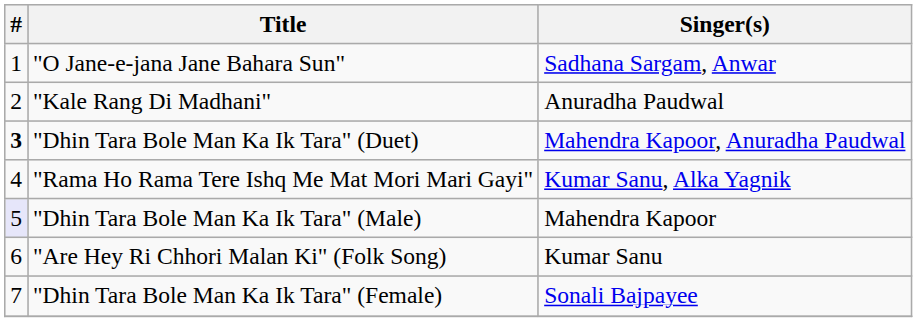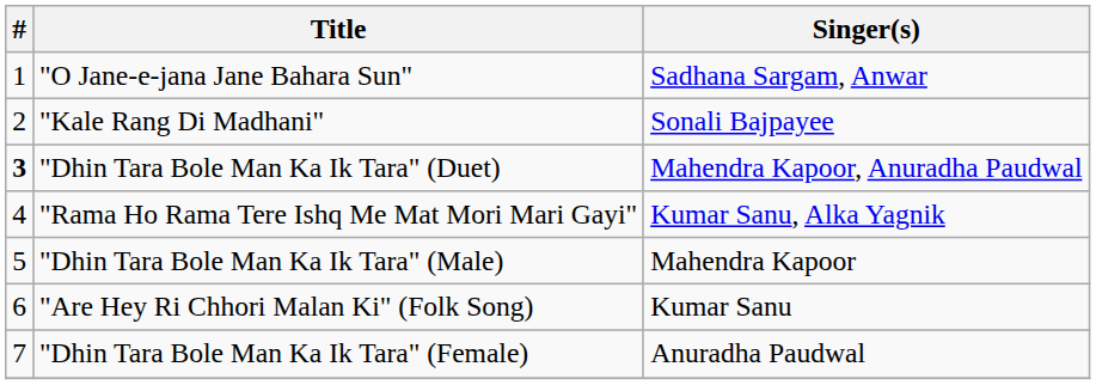 <table class="wikitable" style="font-size:95%;">
 <tr>
 <th>#</th>
 <th>Title</th>
 <th>Singer(s)</th>
 </tr>
 <tr>
 <td>1</td>
 <td>"O Jane-e-jana Jane Bahara Sun"</td>
 <td><a href='#'>Sadhana Sargam</a>, <a href='#'>Anwar</a></td>
 </tr>
 <tr>
 <td>2</td>
 <td>"Kale Rang Di Madhani"</td>
-<td>Anuradha Paudwal</td>
+<td><a href='#'>Sonali Bajpayee</a></td>
 </tr>
 <tr>
 <td><strong>3</strong></td>
 <td>"Dhin Tara Bole Man Ka Ik Tara" (Duet)</td>
 <td><a href='#'>Mahendra Kapoor</a>, <a href='#'>Anuradha Paudwal</a></td>
 </tr>
 <tr>
 <td>4</td>
 <td>"Rama Ho Rama Tere Ishq Me Mat Mori Mari Gayi"</td>
 <td><a href='#'>Kumar Sanu</a>, <a href='#'>Alka Yagnik</a></td>
 </tr>
 <tr>
-<td style="background: lavender;">5</td>
+<td>5</td>
 <td>"Dhin Tara Bole Man Ka Ik Tara" (Male)</td>
 <td>Mahendra Kapoor</td>
 </tr>
 <tr>
 <td>6</td>
 <td>"Are Hey Ri Chhori Malan Ki" (Folk Song)</td>
 <td>Kumar Sanu</td>
 </tr>
 <tr>
 <td>7</td>
 <td>"Dhin Tara Bole Man Ka Ik Tara" (Female)</td>
-<td><a href='#'>Sonali Bajpayee</a></td>
+<td>Anuradha Paudwal</td>
 </tr>
 <tr>
 </tr>
 </table>
